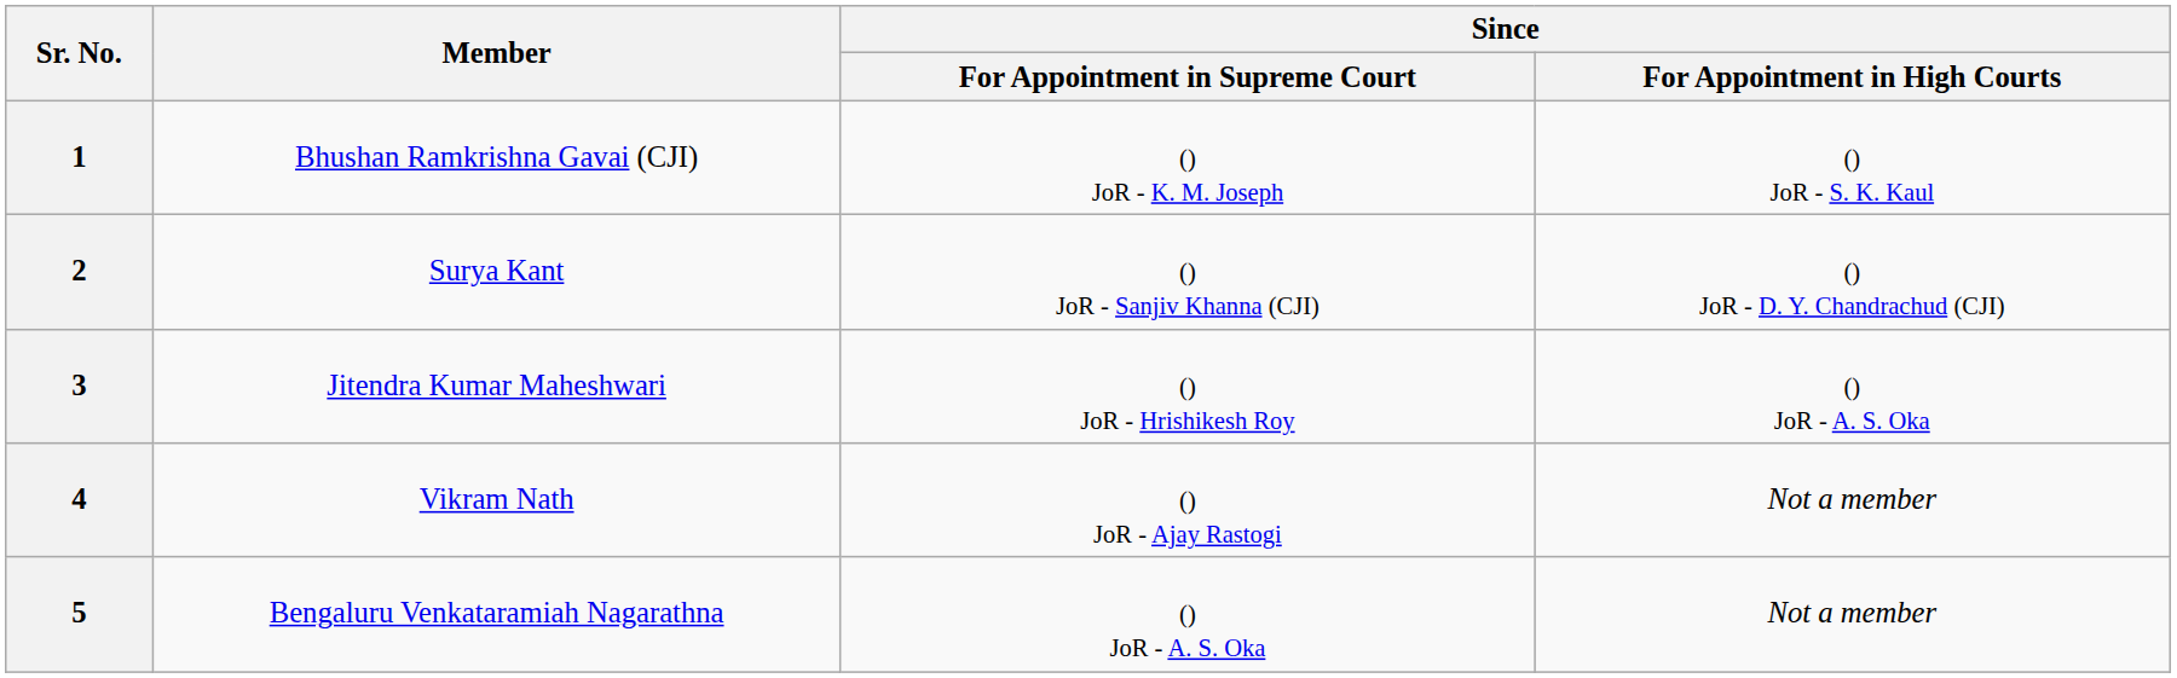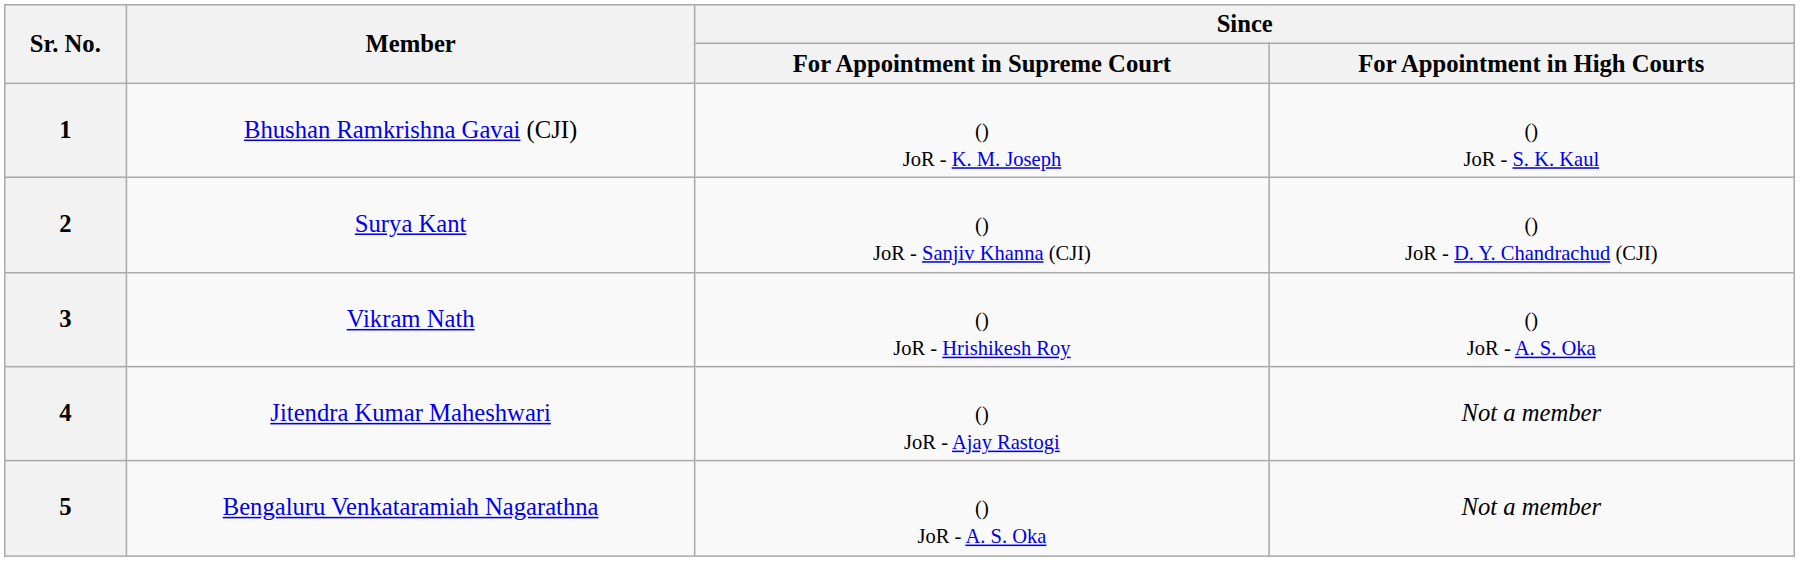 <table class="wikitable sortable" style="text-align:center" width="92%">
 <tr>
 <th rowspan="2">Sr. No.</th>
 <th rowspan="2">Member</th>
 <th colspan="2">Since</th>
 </tr>
 <tr>
 <th>For Appointment in Supreme Court</th>
 <th>For Appointment in High Courts</th>
 </tr>
 <tr>
 <th>1</th>
 <td><a href='#'>Bhushan Ramkrishna Gavai</a> (CJI)</td>
 <td><br><small>()<br>JoR - <a href='#'>K. M. Joseph</a></small></td>
 <td><br><small>()<br>JoR - <a href='#'>S. K. Kaul</a></small></td>
 </tr>
 <tr>
 <th>2</th>
 <td><a href='#'>Surya Kant</a></td>
 <td><br><small>()<br>JoR - <a href='#'>Sanjiv Khanna</a> (CJI)</small></td>
 <td><br><small>()<br>JoR - <a href='#'>D. Y. Chandrachud</a> (CJI)</small></td>
 </tr>
 <tr>
 <th>3</th>
-<td><a href='#'>Jitendra Kumar Maheshwari</a></td>
+<td><a href='#'>Vikram Nath</a></td>
 <td><br><small>()<br>JoR - <a href='#'>Hrishikesh Roy</a></small></td>
 <td><br><small>()<br>JoR - <a href='#'>A. S. Oka</a></small></td>
 </tr>
 <tr>
 <th>4</th>
-<td><a href='#'>Vikram Nath</a></td>
+<td><a href='#'>Jitendra Kumar Maheshwari</a></td>
 <td><br><small>()<br>JoR - <a href='#'>Ajay Rastogi</a></small></td>
 <td><em>Not a member</em></td>
 </tr>
 <tr>
 <th>5</th>
 <td><a href='#'>Bengaluru Venkataramiah Nagarathna</a></td>
 <td><br><small>()<br>JoR - <a href='#'>A. S. Oka</a></small></td>
 <td><em>Not a member</em></td>
 </tr>
 </table>
